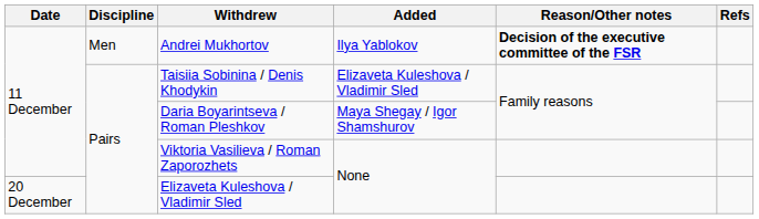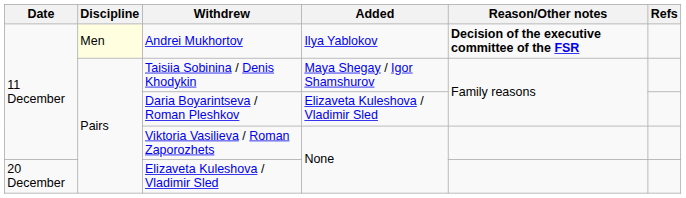 <table class="wikitable sortable">
 <tr>
 <th>Date</th>
 <th>Discipline</th>
 <th>Withdrew</th>
 <th>Added</th>
 <th>Reason/Other notes</th>
 <th>Refs</th>
 </tr>
 <tr>
 <td rowspan=4>11 December</td>
-<td>Men</td>
+<td style="background: lightyellow;">Men</td>
 <td><a href='#'>Andrei Mukhortov</a></td>
 <td><a href='#'>Ilya Yablokov</a></td>
 <td><strong>Decision of the executive committee of the <a href='#'>FSR</a></strong></td>
 <td></td>
 </tr>
 <tr>
 <td rowspan=4>Pairs</td>
 <td><a href='#'>Taisiia Sobinina</a> / <a href='#'>Denis Khodykin</a></td>
-<td><a href='#'>Elizaveta Kuleshova</a> / <a href='#'>Vladimir Sled</a></td>
+<td><a href='#'>Maya Shegay</a> / <a href='#'>Igor Shamshurov</a></td>
 <td rowspan=2>Family reasons</td>
 <td></td>
 </tr>
 <tr>
 <td><a href='#'>Daria Boyarintseva</a> / <a href='#'>Roman Pleshkov</a></td>
-<td><a href='#'>Maya Shegay</a> / <a href='#'>Igor Shamshurov</a></td>
+<td><a href='#'>Elizaveta Kuleshova</a> / <a href='#'>Vladimir Sled</a></td>
 <td></td>
 </tr>
 <tr>
 <td><a href='#'>Viktoria Vasilieva</a> / <a href='#'>Roman Zaporozhets</a></td>
 <td rowspan=2>None</td>
 <td></td>
 <td></td>
 </tr>
 <tr>
 <td>20 December</td>
 <td><a href='#'>Elizaveta Kuleshova</a> / <a href='#'>Vladimir Sled</a></td>
 <td></td>
 <td></td>
 </tr>
 </table>
